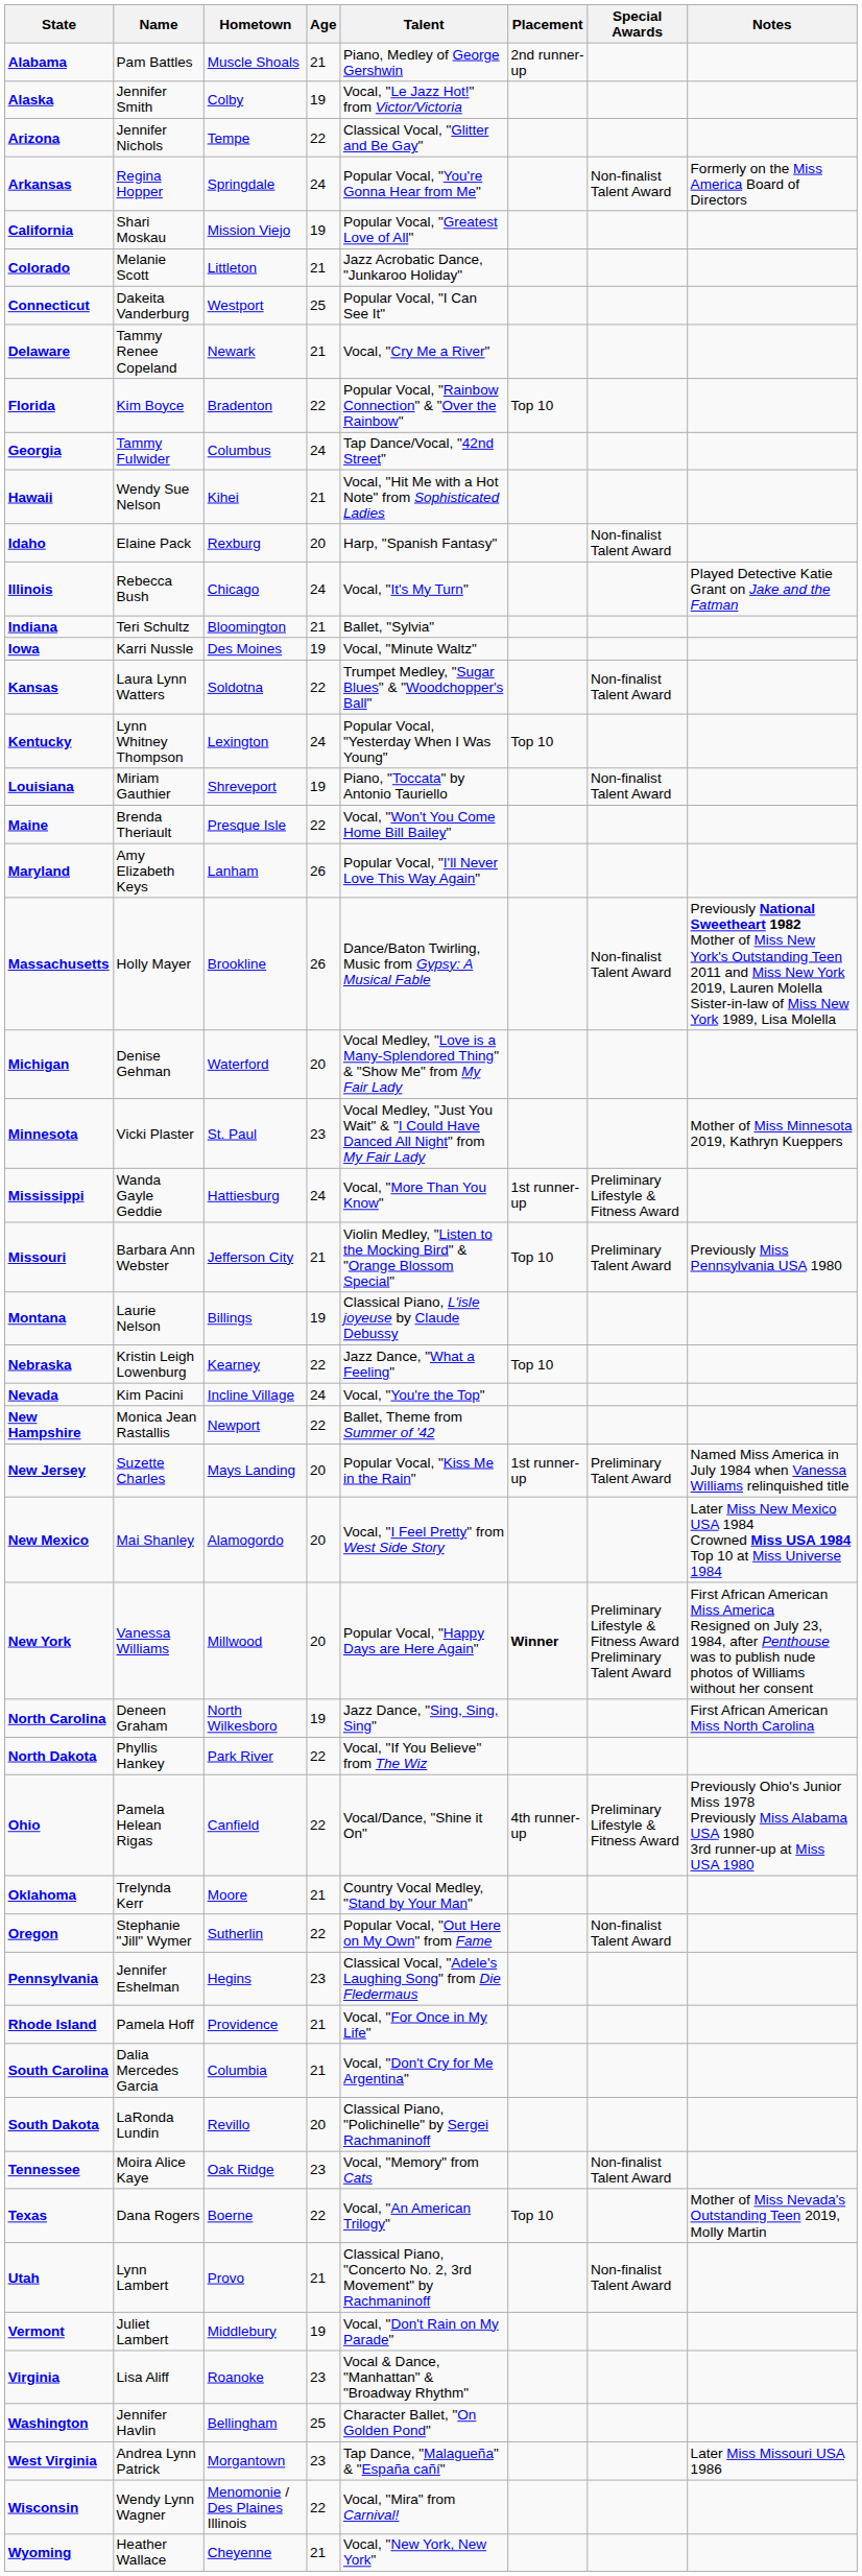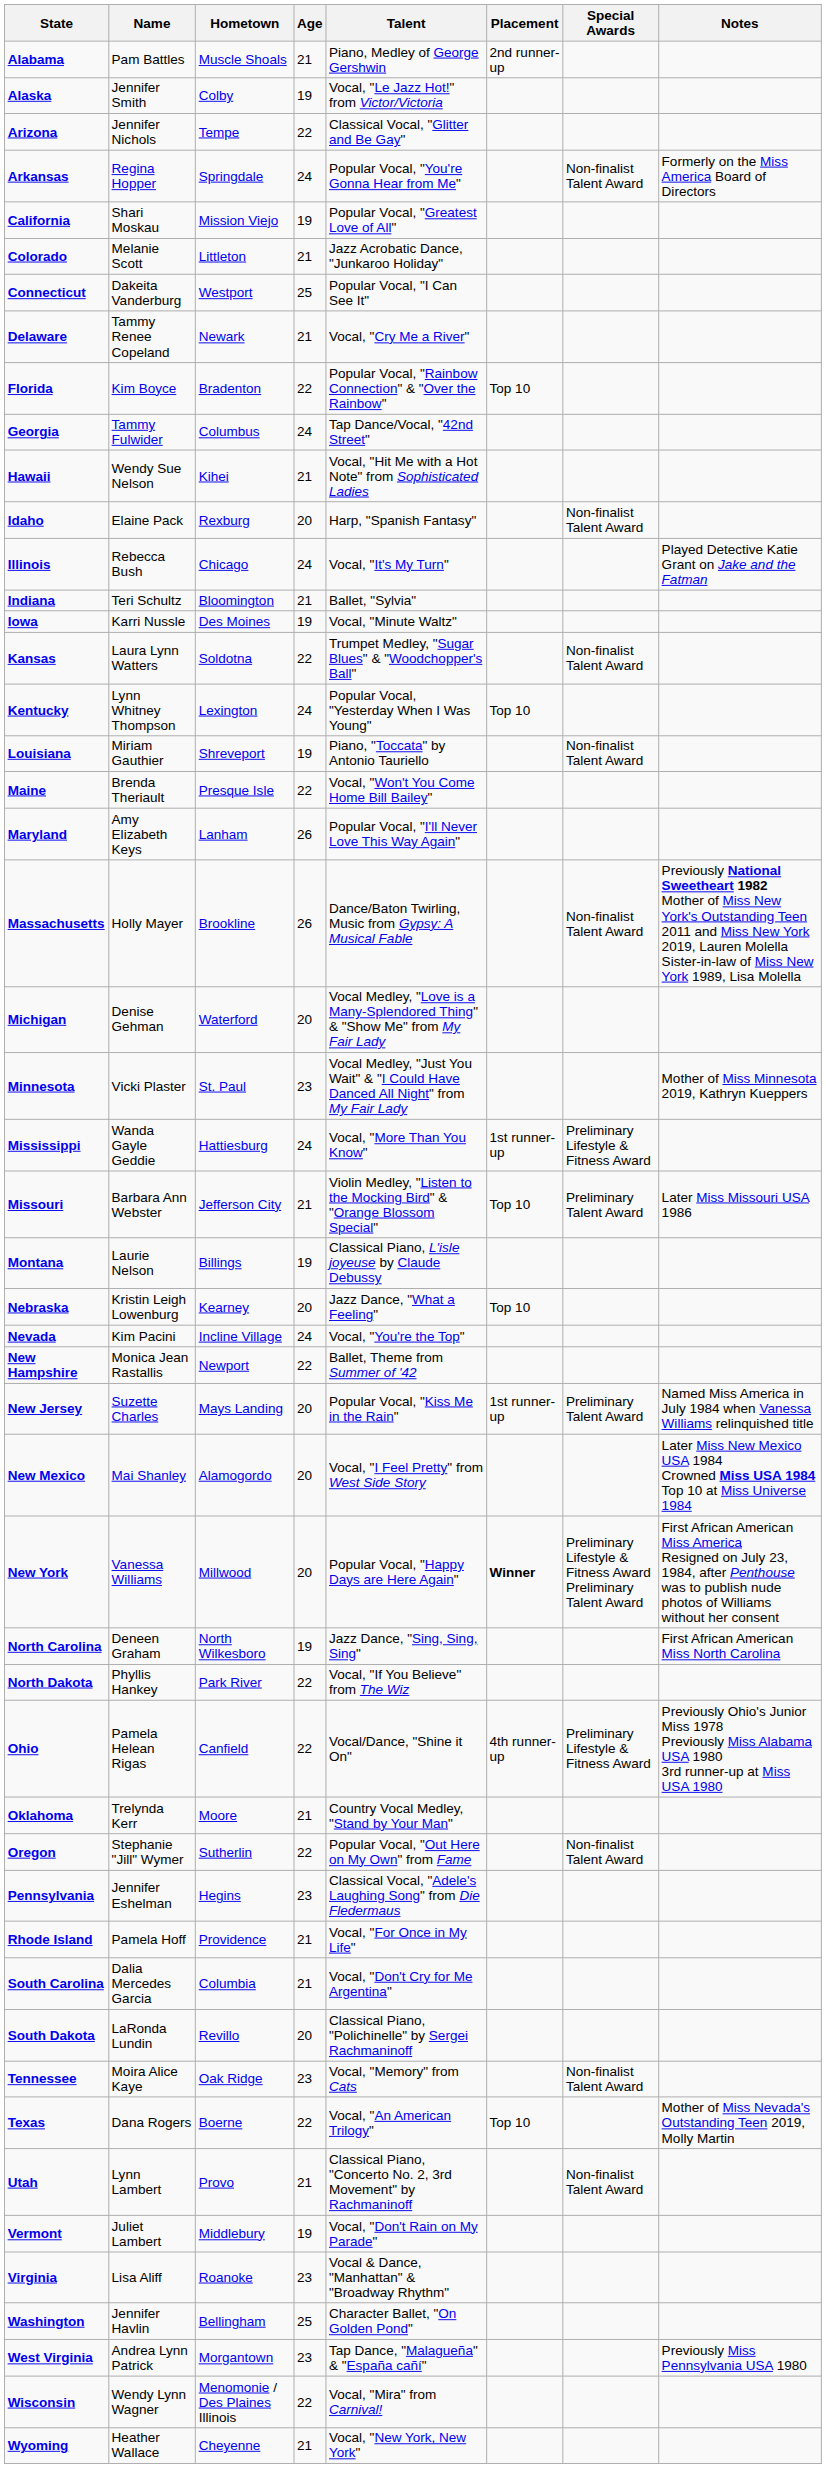 <table class="wikitable" style="font-size:90%;">
 <tr>
 <th>State</th>
 <th>Name</th>
 <th>Hometown</th>
 <th>Age</th>
 <th>Talent</th>
 <th>Placement</th>
 <th>Special Awards</th>
 <th>Notes</th>
 </tr>
 <tr>
 <td> <strong><a href='#'>Alabama</a></strong></td>
 <td>Pam Battles</td>
 <td><a href='#'>Muscle Shoals</a></td>
 <td>21</td>
 <td>Piano, Medley of <a href='#'>George Gershwin</a></td>
 <td>2nd runner-up</td>
 <td></td>
 <td></td>
 </tr>
 <tr>
 <td> <strong><a href='#'>Alaska</a></strong></td>
 <td>Jennifer Smith</td>
 <td><a href='#'>Colby</a></td>
 <td>19</td>
 <td>Vocal, "<a href='#'>Le Jazz Hot!</a>" from <em><a href='#'>Victor/Victoria</a></em></td>
 <td></td>
 <td></td>
 <td></td>
 </tr>
 <tr>
 <td> <strong><a href='#'>Arizona</a></strong></td>
 <td>Jennifer Nichols</td>
 <td><a href='#'>Tempe</a></td>
 <td>22</td>
 <td>Classical Vocal, "<a href='#'>Glitter and Be Gay</a>"</td>
 <td></td>
 <td></td>
 <td></td>
 </tr>
 <tr>
 <td> <strong><a href='#'>Arkansas</a></strong></td>
 <td><a href='#'>Regina Hopper</a></td>
 <td><a href='#'>Springdale</a></td>
 <td>24</td>
 <td>Popular Vocal, "<a href='#'>You're Gonna Hear from Me</a>"</td>
 <td></td>
 <td>Non-finalist Talent Award</td>
 <td>Formerly on the <a href='#'>Miss America</a> Board of Directors</td>
 </tr>
 <tr>
 <td> <strong><a href='#'>California</a></strong></td>
 <td>Shari Moskau</td>
 <td><a href='#'>Mission Viejo</a></td>
 <td>19</td>
 <td>Popular Vocal, "<a href='#'>Greatest Love of All</a>"</td>
 <td></td>
 <td></td>
 <td></td>
 </tr>
 <tr>
 <td> <strong><a href='#'>Colorado</a></strong></td>
 <td>Melanie Scott</td>
 <td><a href='#'>Littleton</a></td>
 <td>21</td>
 <td>Jazz Acrobatic Dance, "Junkaroo Holiday"</td>
 <td></td>
 <td></td>
 <td></td>
 </tr>
 <tr>
 <td> <strong><a href='#'>Connecticut</a></strong></td>
 <td>Dakeita Vanderburg</td>
 <td><a href='#'>Westport</a></td>
 <td>25</td>
 <td>Popular Vocal, "I Can See It"</td>
 <td></td>
 <td></td>
 <td></td>
 </tr>
 <tr>
 <td> <strong><a href='#'>Delaware</a></strong></td>
 <td>Tammy Renee Copeland</td>
 <td><a href='#'>Newark</a></td>
 <td>21</td>
 <td>Vocal, "<a href='#'>Cry Me a River</a>"</td>
 <td></td>
 <td></td>
 <td></td>
 </tr>
 <tr>
 <td> <strong><a href='#'>Florida</a></strong></td>
 <td><a href='#'>Kim Boyce</a></td>
 <td><a href='#'>Bradenton</a></td>
 <td>22</td>
 <td>Popular Vocal, "<a href='#'>Rainbow Connection</a>" & "<a href='#'>Over the Rainbow</a>"</td>
 <td>Top 10</td>
 <td></td>
 <td></td>
 </tr>
 <tr>
 <td> <strong><a href='#'>Georgia</a></strong></td>
 <td><a href='#'>Tammy Fulwider</a></td>
 <td><a href='#'>Columbus</a></td>
 <td>24</td>
 <td>Tap Dance/Vocal, "<a href='#'>42nd Street</a>"</td>
 <td></td>
 <td></td>
 <td></td>
 </tr>
 <tr>
 <td> <strong><a href='#'>Hawaii</a></strong></td>
 <td>Wendy Sue Nelson</td>
 <td><a href='#'>Kihei</a></td>
 <td>21</td>
 <td>Vocal, "Hit Me with a Hot Note" from <em><a href='#'>Sophisticated Ladies</a></em></td>
 <td></td>
 <td></td>
 <td></td>
 </tr>
 <tr>
 <td> <strong><a href='#'>Idaho</a></strong></td>
 <td>Elaine Pack</td>
 <td><a href='#'>Rexburg</a></td>
 <td>20</td>
 <td>Harp, "Spanish Fantasy"</td>
 <td></td>
 <td>Non-finalist Talent Award</td>
 <td></td>
 </tr>
 <tr>
 <td> <strong><a href='#'>Illinois</a></strong></td>
 <td>Rebecca Bush</td>
 <td><a href='#'>Chicago</a></td>
 <td>24</td>
 <td>Vocal, "<a href='#'>It's My Turn</a>"</td>
 <td></td>
 <td></td>
 <td>Played Detective Katie Grant on <em><a href='#'>Jake and the Fatman</a></em></td>
 </tr>
 <tr>
 <td> <strong><a href='#'>Indiana</a></strong></td>
 <td>Teri Schultz</td>
 <td><a href='#'>Bloomington</a></td>
 <td>21</td>
 <td>Ballet, "Sylvia"</td>
 <td></td>
 <td></td>
 <td></td>
 </tr>
 <tr>
 <td> <strong><a href='#'>Iowa</a></strong></td>
 <td>Karri Nussle</td>
 <td><a href='#'>Des Moines</a></td>
 <td>19</td>
 <td>Vocal, "Minute Waltz"</td>
 <td></td>
 <td></td>
 <td></td>
 </tr>
 <tr>
 <td> <strong><a href='#'>Kansas</a></strong></td>
 <td>Laura Lynn Watters</td>
 <td><a href='#'>Soldotna</a></td>
 <td>22</td>
 <td>Trumpet Medley, "<a href='#'>Sugar Blues</a>" & "<a href='#'>Woodchopper's Ball</a>"</td>
 <td></td>
 <td>Non-finalist Talent Award</td>
 <td></td>
 </tr>
 <tr>
 <td> <strong><a href='#'>Kentucky</a></strong></td>
 <td>Lynn Whitney Thompson</td>
 <td><a href='#'>Lexington</a></td>
 <td>24</td>
 <td>Popular Vocal, "Yesterday When I Was Young"</td>
 <td>Top 10</td>
 <td></td>
 <td></td>
 </tr>
 <tr>
 <td> <strong><a href='#'>Louisiana</a></strong></td>
 <td>Miriam Gauthier</td>
 <td><a href='#'>Shreveport</a></td>
 <td>19</td>
 <td>Piano, "<a href='#'>Toccata</a>" by Antonio Tauriello</td>
 <td></td>
 <td>Non-finalist Talent Award</td>
 <td></td>
 </tr>
 <tr>
 <td> <strong><a href='#'>Maine</a></strong></td>
 <td>Brenda Theriault</td>
 <td><a href='#'>Presque Isle</a></td>
 <td>22</td>
 <td>Vocal, "<a href='#'>Won't You Come Home Bill Bailey</a>"</td>
 <td></td>
 <td></td>
 <td></td>
 </tr>
 <tr>
 <td> <strong><a href='#'>Maryland</a></strong></td>
 <td>Amy Elizabeth Keys</td>
 <td><a href='#'>Lanham</a></td>
 <td>26</td>
 <td>Popular Vocal, "<a href='#'>I'll Never Love This Way Again</a>"</td>
 <td></td>
 <td></td>
 <td></td>
 </tr>
 <tr>
 <td> <strong><a href='#'>Massachusetts</a></strong></td>
 <td>Holly Mayer</td>
 <td><a href='#'>Brookline</a></td>
 <td>26</td>
 <td>Dance/Baton Twirling, Music from <em><a href='#'>Gypsy: A Musical Fable</a></em></td>
 <td></td>
 <td>Non-finalist Talent Award</td>
 <td>Previously <strong><a href='#'>National Sweetheart</a> 1982</strong><br>Mother of <a href='#'>Miss New York's Outstanding Teen</a> 2011 and <a href='#'>Miss New York</a> 2019, Lauren Molella<br>Sister-in-law of <a href='#'>Miss New York</a> 1989, Lisa Molella</td>
 </tr>
 <tr>
 <td> <strong><a href='#'>Michigan</a></strong></td>
 <td>Denise Gehman</td>
 <td><a href='#'>Waterford</a></td>
 <td>20</td>
 <td>Vocal Medley, "<a href='#'>Love is a Many-Splendored Thing</a>" & "Show Me" from <em><a href='#'>My Fair Lady</a></em></td>
 <td></td>
 <td></td>
 <td></td>
 </tr>
 <tr>
 <td> <strong><a href='#'>Minnesota</a></strong></td>
 <td>Vicki Plaster</td>
 <td><a href='#'>St. Paul</a></td>
 <td>23</td>
 <td>Vocal Medley, "Just You Wait" & "<a href='#'>I Could Have Danced All Night</a>" from <em><a href='#'>My Fair Lady</a></em></td>
 <td></td>
 <td></td>
 <td>Mother of <a href='#'>Miss Minnesota</a> 2019, Kathryn Kueppers</td>
 </tr>
 <tr>
 <td> <strong><a href='#'>Mississippi</a></strong></td>
 <td>Wanda Gayle Geddie</td>
 <td><a href='#'>Hattiesburg</a></td>
 <td>24</td>
 <td>Vocal, "<a href='#'>More Than You Know</a>"</td>
 <td>1st runner-up</td>
 <td>Preliminary Lifestyle & Fitness Award</td>
 <td></td>
 </tr>
 <tr>
 <td> <strong><a href='#'>Missouri</a></strong></td>
 <td>Barbara Ann Webster</td>
 <td><a href='#'>Jefferson City</a></td>
 <td>21</td>
 <td>Violin Medley, "<a href='#'>Listen to the Mocking Bird</a>" & "<a href='#'>Orange Blossom Special</a>"</td>
 <td>Top 10</td>
 <td>Preliminary Talent Award</td>
-<td>Previously <a href='#'>Miss Pennsylvania USA</a> 1980</td>
+<td>Later <a href='#'>Miss Missouri USA</a> 1986</td>
 </tr>
 <tr>
 <td> <strong><a href='#'>Montana</a></strong></td>
 <td>Laurie Nelson</td>
 <td><a href='#'>Billings</a></td>
 <td>19</td>
 <td>Classical Piano, <em><a href='#'>L'isle joyeuse</a></em> by <a href='#'>Claude Debussy</a></td>
 <td></td>
 <td></td>
 <td></td>
 </tr>
 <tr>
 <td> <strong><a href='#'>Nebraska</a></strong></td>
 <td>Kristin Leigh Lowenburg</td>
 <td><a href='#'>Kearney</a></td>
-<td>22</td>
+<td>20</td>
 <td>Jazz Dance, "<a href='#'>What a Feeling</a>"</td>
 <td>Top 10</td>
 <td></td>
 <td></td>
 </tr>
 <tr>
 <td> <strong><a href='#'>Nevada</a></strong></td>
 <td>Kim Pacini</td>
 <td><a href='#'>Incline Village</a></td>
 <td>24</td>
 <td>Vocal, "<a href='#'>You're the Top</a>"</td>
 <td></td>
 <td></td>
 <td></td>
 </tr>
 <tr>
 <td> <strong><a href='#'>New Hampshire</a></strong></td>
 <td>Monica Jean Rastallis</td>
 <td><a href='#'>Newport</a></td>
 <td>22</td>
 <td>Ballet, Theme from <em><a href='#'>Summer of '42</a></em></td>
 <td></td>
 <td></td>
 <td></td>
 </tr>
 <tr>
 <td> <strong><a href='#'>New Jersey</a></strong></td>
 <td><a href='#'>Suzette Charles</a></td>
 <td><a href='#'>Mays Landing</a></td>
 <td>20</td>
 <td>Popular Vocal, "<a href='#'>Kiss Me in the Rain</a>"</td>
 <td>1st runner-up</td>
 <td>Preliminary Talent Award</td>
 <td>Named Miss America in July 1984 when <a href='#'>Vanessa Williams</a> relinquished title</td>
 </tr>
 <tr>
 <td> <strong><a href='#'>New Mexico</a></strong></td>
 <td><a href='#'>Mai Shanley</a></td>
 <td><a href='#'>Alamogordo</a></td>
 <td>20</td>
 <td>Vocal, "<a href='#'>I Feel Pretty</a>" from <em><a href='#'>West Side Story</a></em></td>
 <td></td>
 <td></td>
 <td>Later <a href='#'>Miss New Mexico USA</a> 1984<br>Crowned <strong><a href='#'>Miss USA 1984</a></strong><br>Top 10 at <a href='#'>Miss Universe 1984</a></td>
 </tr>
 <tr>
 <td> <strong><a href='#'>New York</a></strong></td>
 <td><a href='#'>Vanessa Williams</a></td>
 <td><a href='#'>Millwood</a></td>
 <td>20</td>
 <td>Popular Vocal, "<a href='#'>Happy Days are Here Again</a>"</td>
 <td><strong>Winner</strong></td>
 <td>Preliminary Lifestyle & Fitness Award<br>Preliminary Talent Award</td>
 <td>First African American <a href='#'>Miss America</a><br>Resigned on July 23, 1984, after <em><a href='#'>Penthouse</a></em> was to publish nude photos of Williams without her consent</td>
 </tr>
 <tr>
 <td> <strong><a href='#'>North Carolina</a></strong></td>
 <td>Deneen Graham</td>
 <td><a href='#'>North Wilkesboro</a></td>
 <td>19</td>
 <td>Jazz Dance, "<a href='#'>Sing, Sing, Sing</a>"</td>
 <td></td>
 <td></td>
 <td>First African American <a href='#'>Miss North Carolina</a></td>
 </tr>
 <tr>
 <td> <strong><a href='#'>North Dakota</a></strong></td>
 <td>Phyllis Hankey</td>
 <td><a href='#'>Park River</a></td>
 <td>22</td>
 <td>Vocal, "If You Believe" from <em><a href='#'>The Wiz</a></em></td>
 <td></td>
 <td></td>
 <td></td>
 </tr>
 <tr>
 <td> <strong><a href='#'>Ohio</a></strong></td>
 <td>Pamela Helean Rigas</td>
 <td><a href='#'>Canfield</a></td>
 <td>22</td>
 <td>Vocal/Dance, "Shine it On"</td>
 <td>4th runner-up</td>
 <td>Preliminary Lifestyle & Fitness Award</td>
 <td>Previously Ohio's Junior Miss 1978<br>Previously <a href='#'>Miss Alabama USA</a> 1980<br>3rd runner-up at <a href='#'>Miss USA 1980</a></td>
 </tr>
 <tr>
 <td> <strong><a href='#'>Oklahoma</a></strong></td>
 <td>Trelynda Kerr</td>
 <td><a href='#'>Moore</a></td>
 <td>21</td>
 <td>Country Vocal Medley, "<a href='#'>Stand by Your Man</a>"</td>
 <td></td>
 <td></td>
 <td></td>
 </tr>
 <tr>
 <td> <strong><a href='#'>Oregon</a></strong></td>
 <td>Stephanie "Jill" Wymer</td>
 <td><a href='#'>Sutherlin</a></td>
 <td>22</td>
 <td>Popular Vocal, "<a href='#'>Out Here on My Own</a>" from <em><a href='#'>Fame</a></em></td>
 <td></td>
 <td>Non-finalist Talent Award</td>
 <td></td>
 </tr>
 <tr>
 <td> <strong><a href='#'>Pennsylvania</a></strong></td>
 <td>Jennifer Eshelman</td>
 <td><a href='#'>Hegins</a></td>
 <td>23</td>
 <td>Classical Vocal, "<a href='#'>Adele's Laughing Song</a>" from <em><a href='#'>Die Fledermaus</a></em></td>
 <td></td>
 <td></td>
 <td></td>
 </tr>
 <tr>
 <td> <strong><a href='#'>Rhode Island</a></strong></td>
 <td>Pamela Hoff</td>
 <td><a href='#'>Providence</a></td>
 <td>21</td>
 <td>Vocal, "<a href='#'>For Once in My Life</a>"</td>
 <td></td>
 <td></td>
 <td></td>
 </tr>
 <tr>
 <td> <strong><a href='#'>South Carolina</a></strong></td>
 <td>Dalia Mercedes Garcia</td>
 <td><a href='#'>Columbia</a></td>
 <td>21</td>
 <td>Vocal, "<a href='#'>Don't Cry for Me Argentina</a>"</td>
 <td></td>
 <td></td>
 <td></td>
 </tr>
 <tr>
 <td> <strong><a href='#'>South Dakota</a></strong></td>
 <td>LaRonda Lundin</td>
 <td><a href='#'>Revillo</a></td>
 <td>20</td>
 <td>Classical Piano, "Polichinelle" by <a href='#'>Sergei Rachmaninoff</a></td>
 <td></td>
 <td></td>
 <td></td>
 </tr>
 <tr>
 <td> <strong><a href='#'>Tennessee</a></strong></td>
 <td>Moira Alice Kaye</td>
 <td><a href='#'>Oak Ridge</a></td>
 <td>23</td>
 <td>Vocal, "Memory" from <em><a href='#'>Cats</a></em></td>
 <td></td>
 <td>Non-finalist Talent Award</td>
 <td></td>
 </tr>
 <tr>
 <td> <strong><a href='#'>Texas</a></strong></td>
 <td>Dana Rogers</td>
 <td><a href='#'>Boerne</a></td>
 <td>22</td>
 <td>Vocal, "<a href='#'>An American Trilogy</a>"</td>
 <td>Top 10</td>
 <td></td>
 <td>Mother of <a href='#'>Miss Nevada's Outstanding Teen</a> 2019, Molly Martin</td>
 </tr>
 <tr>
 <td> <strong><a href='#'>Utah</a></strong></td>
 <td>Lynn Lambert</td>
 <td><a href='#'>Provo</a></td>
 <td>21</td>
 <td>Classical Piano, "Concerto No. 2, 3rd Movement" by <a href='#'>Rachmaninoff</a></td>
 <td></td>
 <td>Non-finalist Talent Award</td>
 <td></td>
 </tr>
 <tr>
 <td> <strong><a href='#'>Vermont</a></strong></td>
 <td>Juliet Lambert</td>
 <td><a href='#'>Middlebury</a></td>
 <td>19</td>
 <td>Vocal, "<a href='#'>Don't Rain on My Parade</a>"</td>
 <td></td>
 <td></td>
 <td></td>
 </tr>
 <tr>
 <td> <strong><a href='#'>Virginia</a></strong></td>
 <td>Lisa Aliff</td>
 <td><a href='#'>Roanoke</a></td>
 <td>23</td>
 <td>Vocal & Dance, "Manhattan" & "Broadway Rhythm"</td>
 <td></td>
 <td></td>
 <td></td>
 </tr>
 <tr>
 <td> <strong><a href='#'>Washington</a></strong></td>
 <td>Jennifer Havlin</td>
 <td><a href='#'>Bellingham</a></td>
 <td>25</td>
 <td>Character Ballet, "<a href='#'>On Golden Pond</a>"</td>
 <td></td>
 <td></td>
 <td></td>
 </tr>
 <tr>
 <td> <strong><a href='#'>West Virginia</a></strong></td>
 <td>Andrea Lynn Patrick</td>
 <td><a href='#'>Morgantown</a></td>
 <td>23</td>
 <td>Tap Dance, "<a href='#'>Malagueña</a>" & "<a href='#'>España cañí</a>"</td>
 <td></td>
 <td></td>
-<td>Later <a href='#'>Miss Missouri USA</a> 1986</td>
+<td>Previously <a href='#'>Miss Pennsylvania USA</a> 1980</td>
 </tr>
 <tr>
 <td> <strong><a href='#'>Wisconsin</a></strong></td>
 <td>Wendy Lynn Wagner</td>
 <td><a href='#'>Menomonie</a> / <a href='#'>Des Plaines</a> Illinois</td>
 <td>22</td>
 <td>Vocal, "Mira" from <em><a href='#'>Carnival!</a></em></td>
 <td></td>
 <td></td>
 <td></td>
 </tr>
 <tr>
 <td> <strong><a href='#'>Wyoming</a></strong></td>
 <td>Heather Wallace</td>
 <td><a href='#'>Cheyenne</a></td>
 <td>21</td>
 <td>Vocal, "<a href='#'>New York, New York</a>"</td>
 <td></td>
 <td></td>
 <td></td>
 </tr>
 </table>
